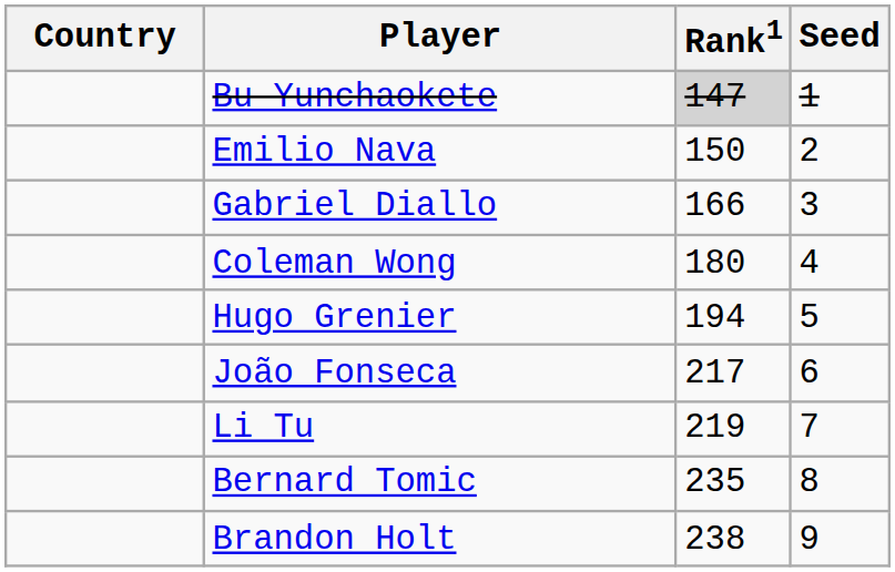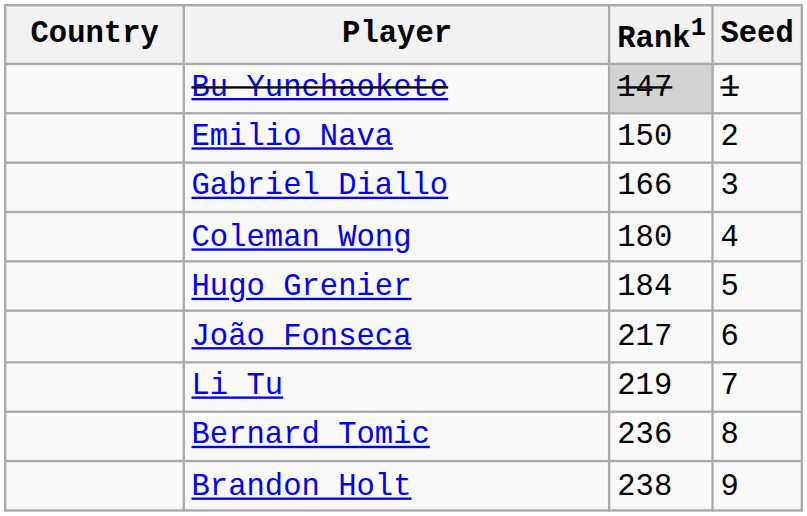 <table class="sortable wikitable">
 <tr>
 <th width="70">Country</th>
 <th width="175">Player</th>
 <th>Rank<sup>1</sup></th>
 <th>Seed</th>
 </tr>
 <tr>
 <td><s></s></td>
 <td><s><a href='#'>Bu Yunchaokete</a></s></td>
 <td style="background: lightgrey;"><s>147</s></td>
 <td><s>1</s></td>
 </tr>
 <tr>
 <td></td>
 <td><a href='#'>Emilio Nava</a></td>
 <td>150</td>
 <td>2</td>
 </tr>
 <tr>
 <td></td>
 <td><a href='#'>Gabriel Diallo</a></td>
 <td>166</td>
 <td>3</td>
 </tr>
 <tr>
 <td></td>
 <td><a href='#'>Coleman Wong</a></td>
 <td>180</td>
 <td>4</td>
 </tr>
 <tr>
 <td></td>
 <td><a href='#'>Hugo Grenier</a></td>
-<td>194</td>
+<td>184</td>
 <td>5</td>
 </tr>
 <tr>
 <td></td>
 <td><a href='#'>João Fonseca</a></td>
 <td>217</td>
 <td>6</td>
 </tr>
 <tr>
 <td></td>
 <td><a href='#'>Li Tu</a></td>
 <td>219</td>
 <td>7</td>
 </tr>
 <tr>
 <td></td>
 <td><a href='#'>Bernard Tomic</a></td>
-<td>235</td>
+<td>236</td>
 <td>8</td>
 </tr>
 <tr>
 <td></td>
 <td><a href='#'>Brandon Holt</a></td>
 <td>238</td>
 <td>9</td>
 </tr>
 </table>
